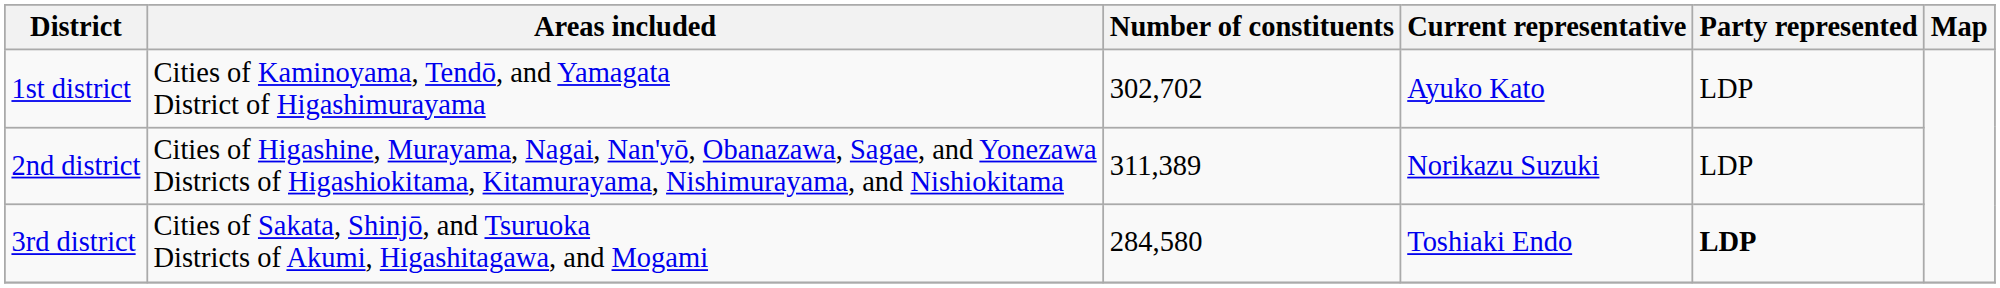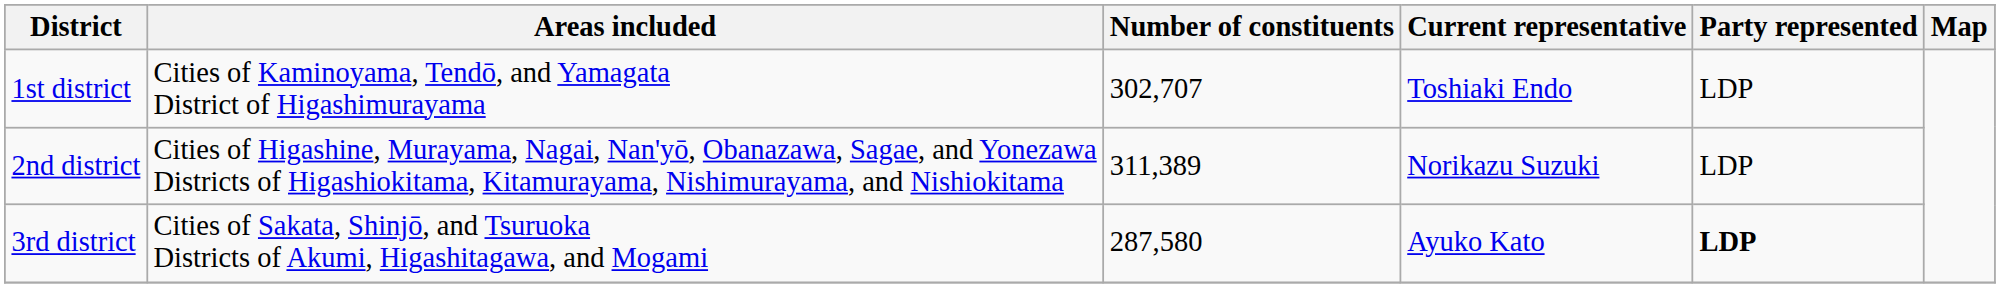 <table class="wikitable">
 <tr>
 <th>District</th>
 <th>Areas included</th>
 <th>Number of constituents</th>
 <th>Current representative</th>
 <th>Party represented</th>
 <th>Map</th>
 </tr>
 <tr>
 <td><a href='#'>1st district</a></td>
 <td>Cities of <a href='#'>Kaminoyama</a>, <a href='#'>Tendō</a>, and <a href='#'>Yamagata</a><br>District of <a href='#'>Higashimurayama</a></td>
-<td>302,702</td>
-<td><a href='#'>Ayuko Kato</a></td>
+<td>302,707</td>
+<td><a href='#'>Toshiaki Endo</a></td>
 <td>LDP</td>
 <td rowspan=3></td>
 </tr>
 <tr>
 <td><a href='#'>2nd district</a></td>
 <td>Cities of <a href='#'>Higashine</a>, <a href='#'>Murayama</a>, <a href='#'>Nagai</a>, <a href='#'>Nan'yō</a>, <a href='#'>Obanazawa</a>, <a href='#'>Sagae</a>, and <a href='#'>Yonezawa</a><br>Districts of <a href='#'>Higashiokitama</a>, <a href='#'>Kitamurayama</a>, <a href='#'>Nishimurayama</a>, and <a href='#'>Nishiokitama</a></td>
 <td>311,389</td>
 <td><a href='#'>Norikazu Suzuki</a></td>
 <td>LDP</td>
 </tr>
 <tr>
 <td><a href='#'>3rd district</a></td>
 <td>Cities of <a href='#'>Sakata</a>, <a href='#'>Shinjō</a>, and <a href='#'>Tsuruoka</a><br>Districts of <a href='#'>Akumi</a>, <a href='#'>Higashitagawa</a>, and <a href='#'>Mogami</a></td>
-<td>284,580</td>
-<td><a href='#'>Toshiaki Endo</a></td>
+<td>287,580</td>
+<td><a href='#'>Ayuko Kato</a></td>
 <td><strong>LDP</strong></td>
 </tr>
 <tr>
 </tr>
 </table>
